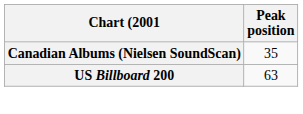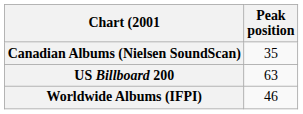 <table class="wikitable sortable plainrowheaders">
 <tr>
 <th scope="col">Chart (2001</th>
 <th scope="col">Peak<br>position</th>
 </tr>
 <tr>
 <th scope="row">Canadian Albums (Nielsen SoundScan)</th>
 <td style="text-align:center;">35</td>
 </tr>
 <tr>
 <th scope="row">US <em>Billboard</em> 200</th>
 <td align="center">63</td>
 </tr>
+<tr>
+<th scope="row">Worldwide Albums (IFPI)</th>
+<td style="text-align:center;">46</td>
+</tr>
 </table>
